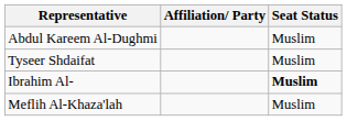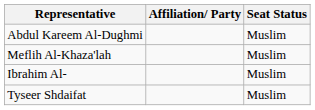 <table class="wikitable">
 <tr>
 <th>Representative</th>
 <th>Affiliation/ Party</th>
 <th>Seat Status</th>
 </tr>
 <tr>
 <td>Abdul Kareem Al-Dughmi</td>
 <td></td>
 <td>Muslim</td>
 </tr>
 <tr>
-<td>Tyseer Shdaifat</td>
+<td>Meflih Al-Khaza'lah</td>
 <td></td>
 <td>Muslim</td>
 </tr>
 <tr>
 <td>Ibrahim Al-</td>
 <td></td>
-<td><strong>Muslim</strong></td>
+<td>Muslim</td>
 </tr>
 <tr>
-<td>Meflih Al-Khaza'lah</td>
+<td>Tyseer Shdaifat</td>
 <td></td>
 <td>Muslim</td>
 </tr>
 </table>
